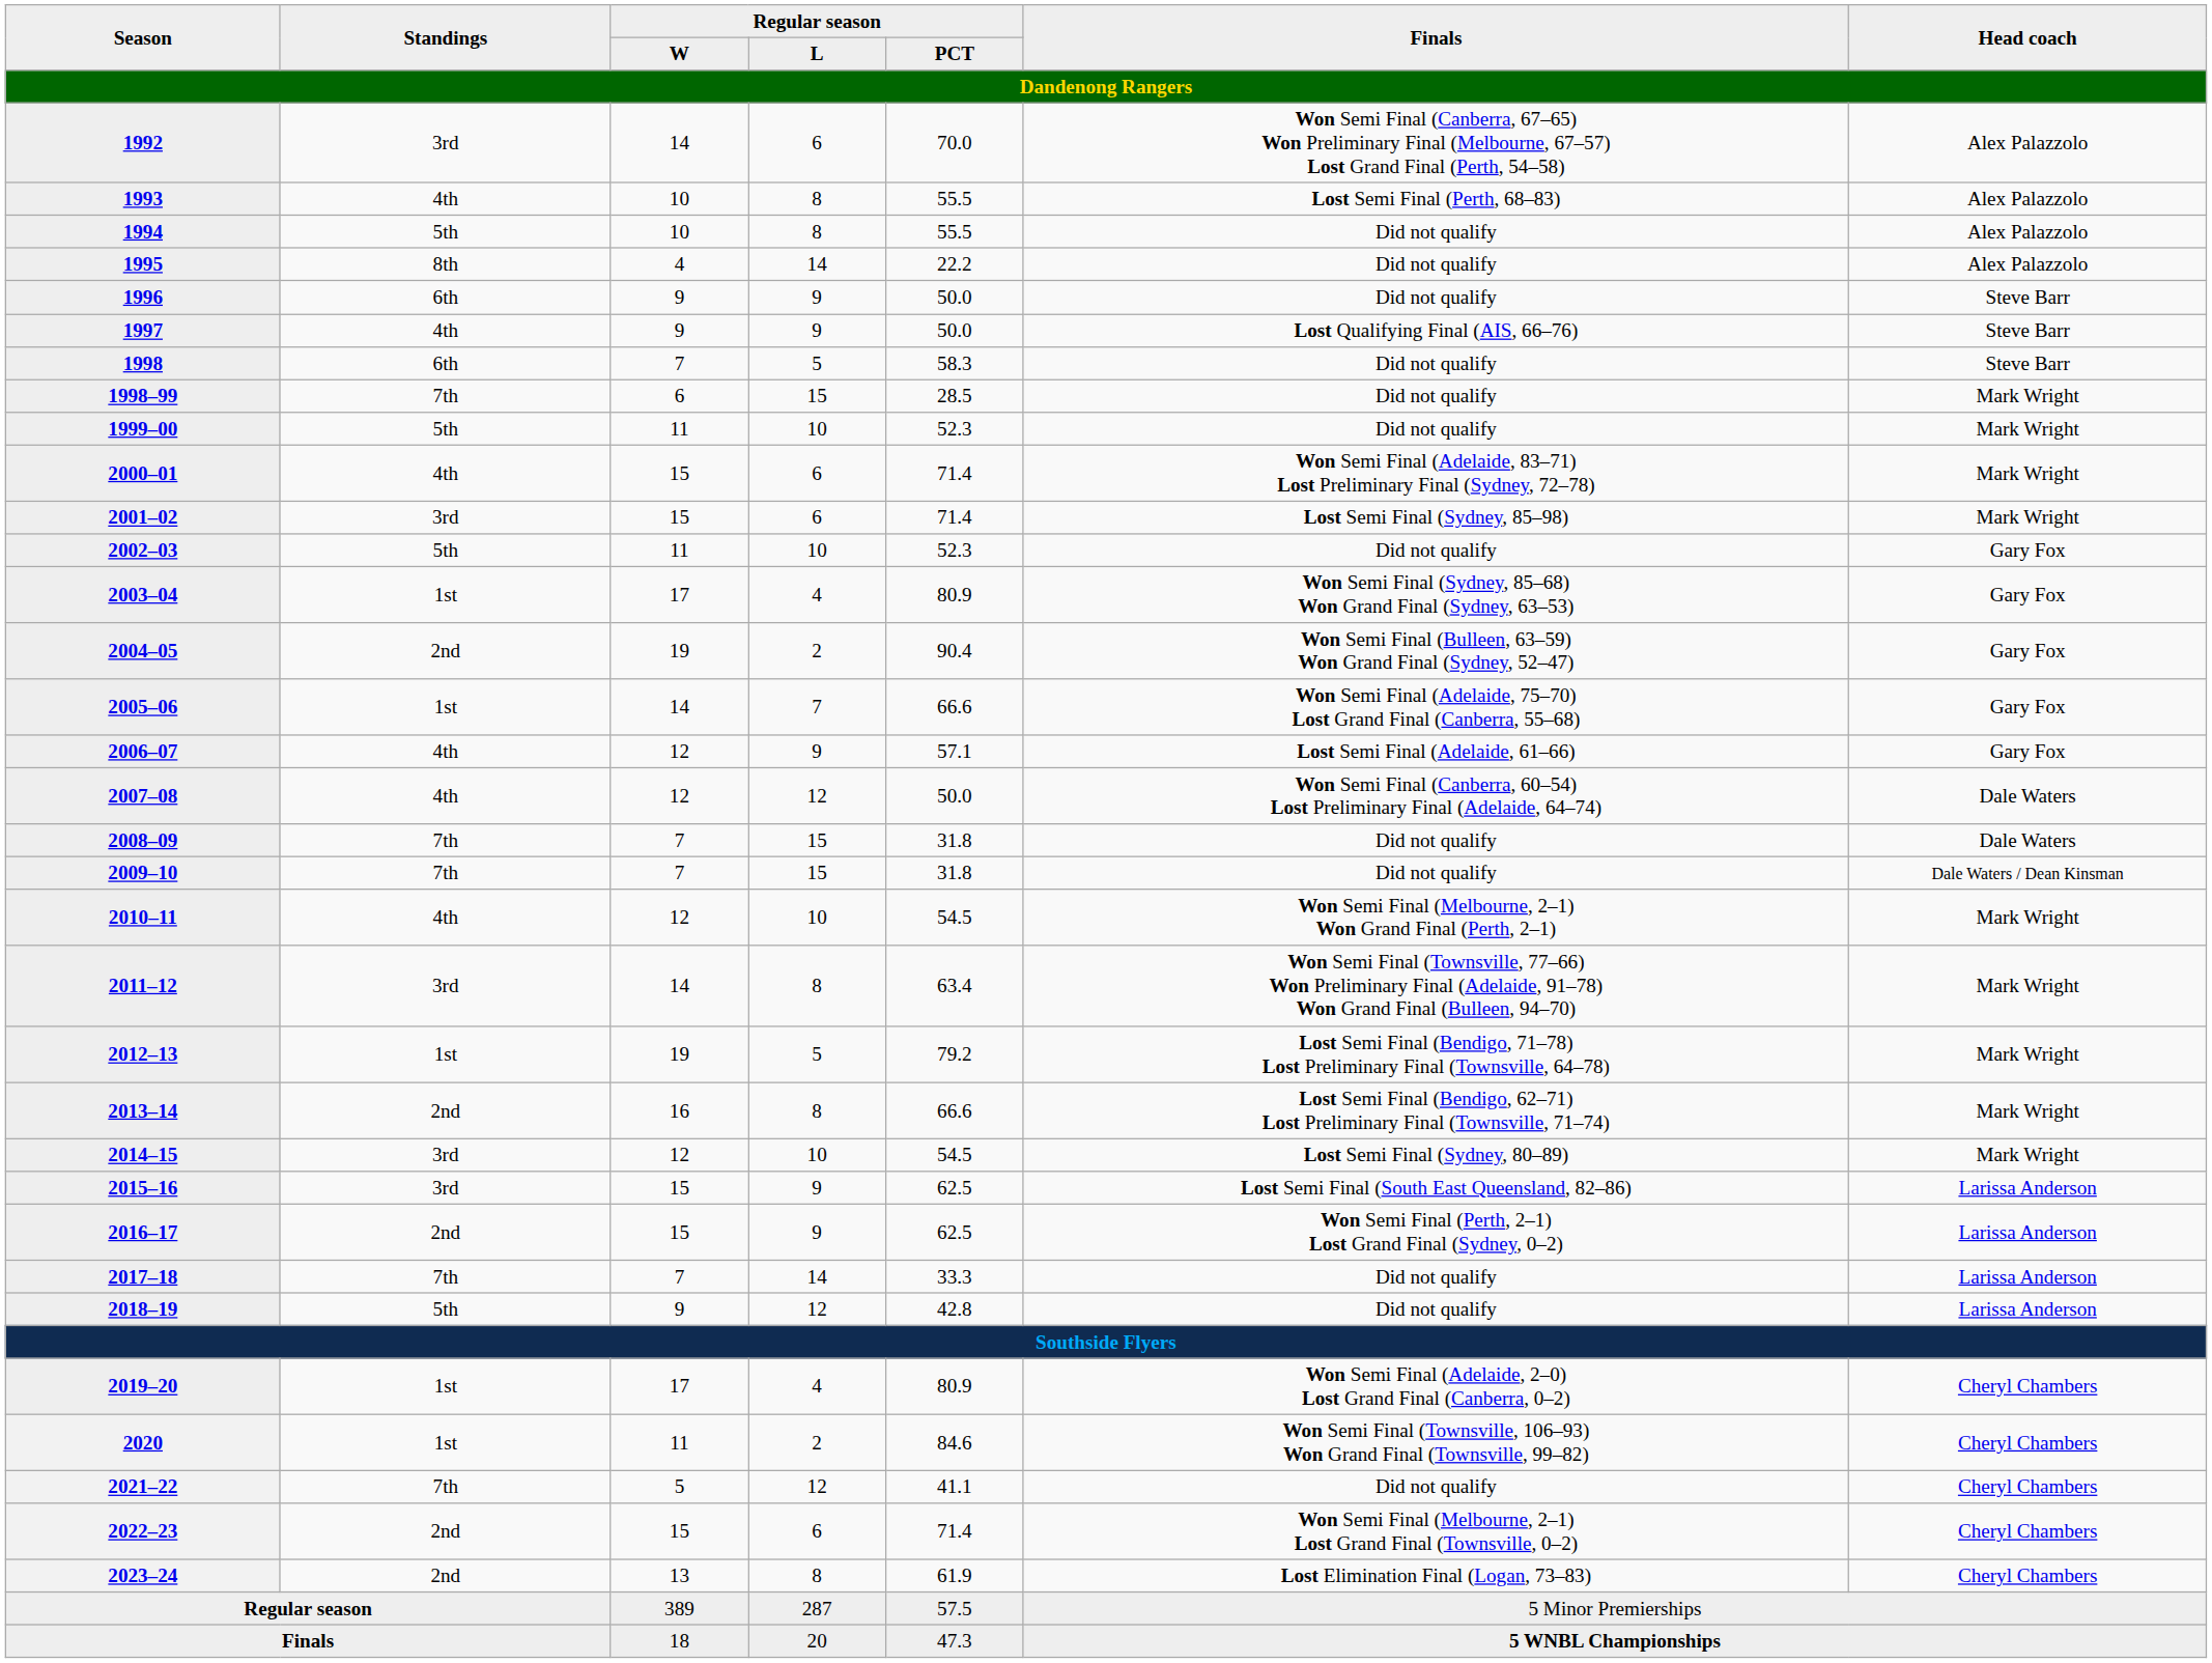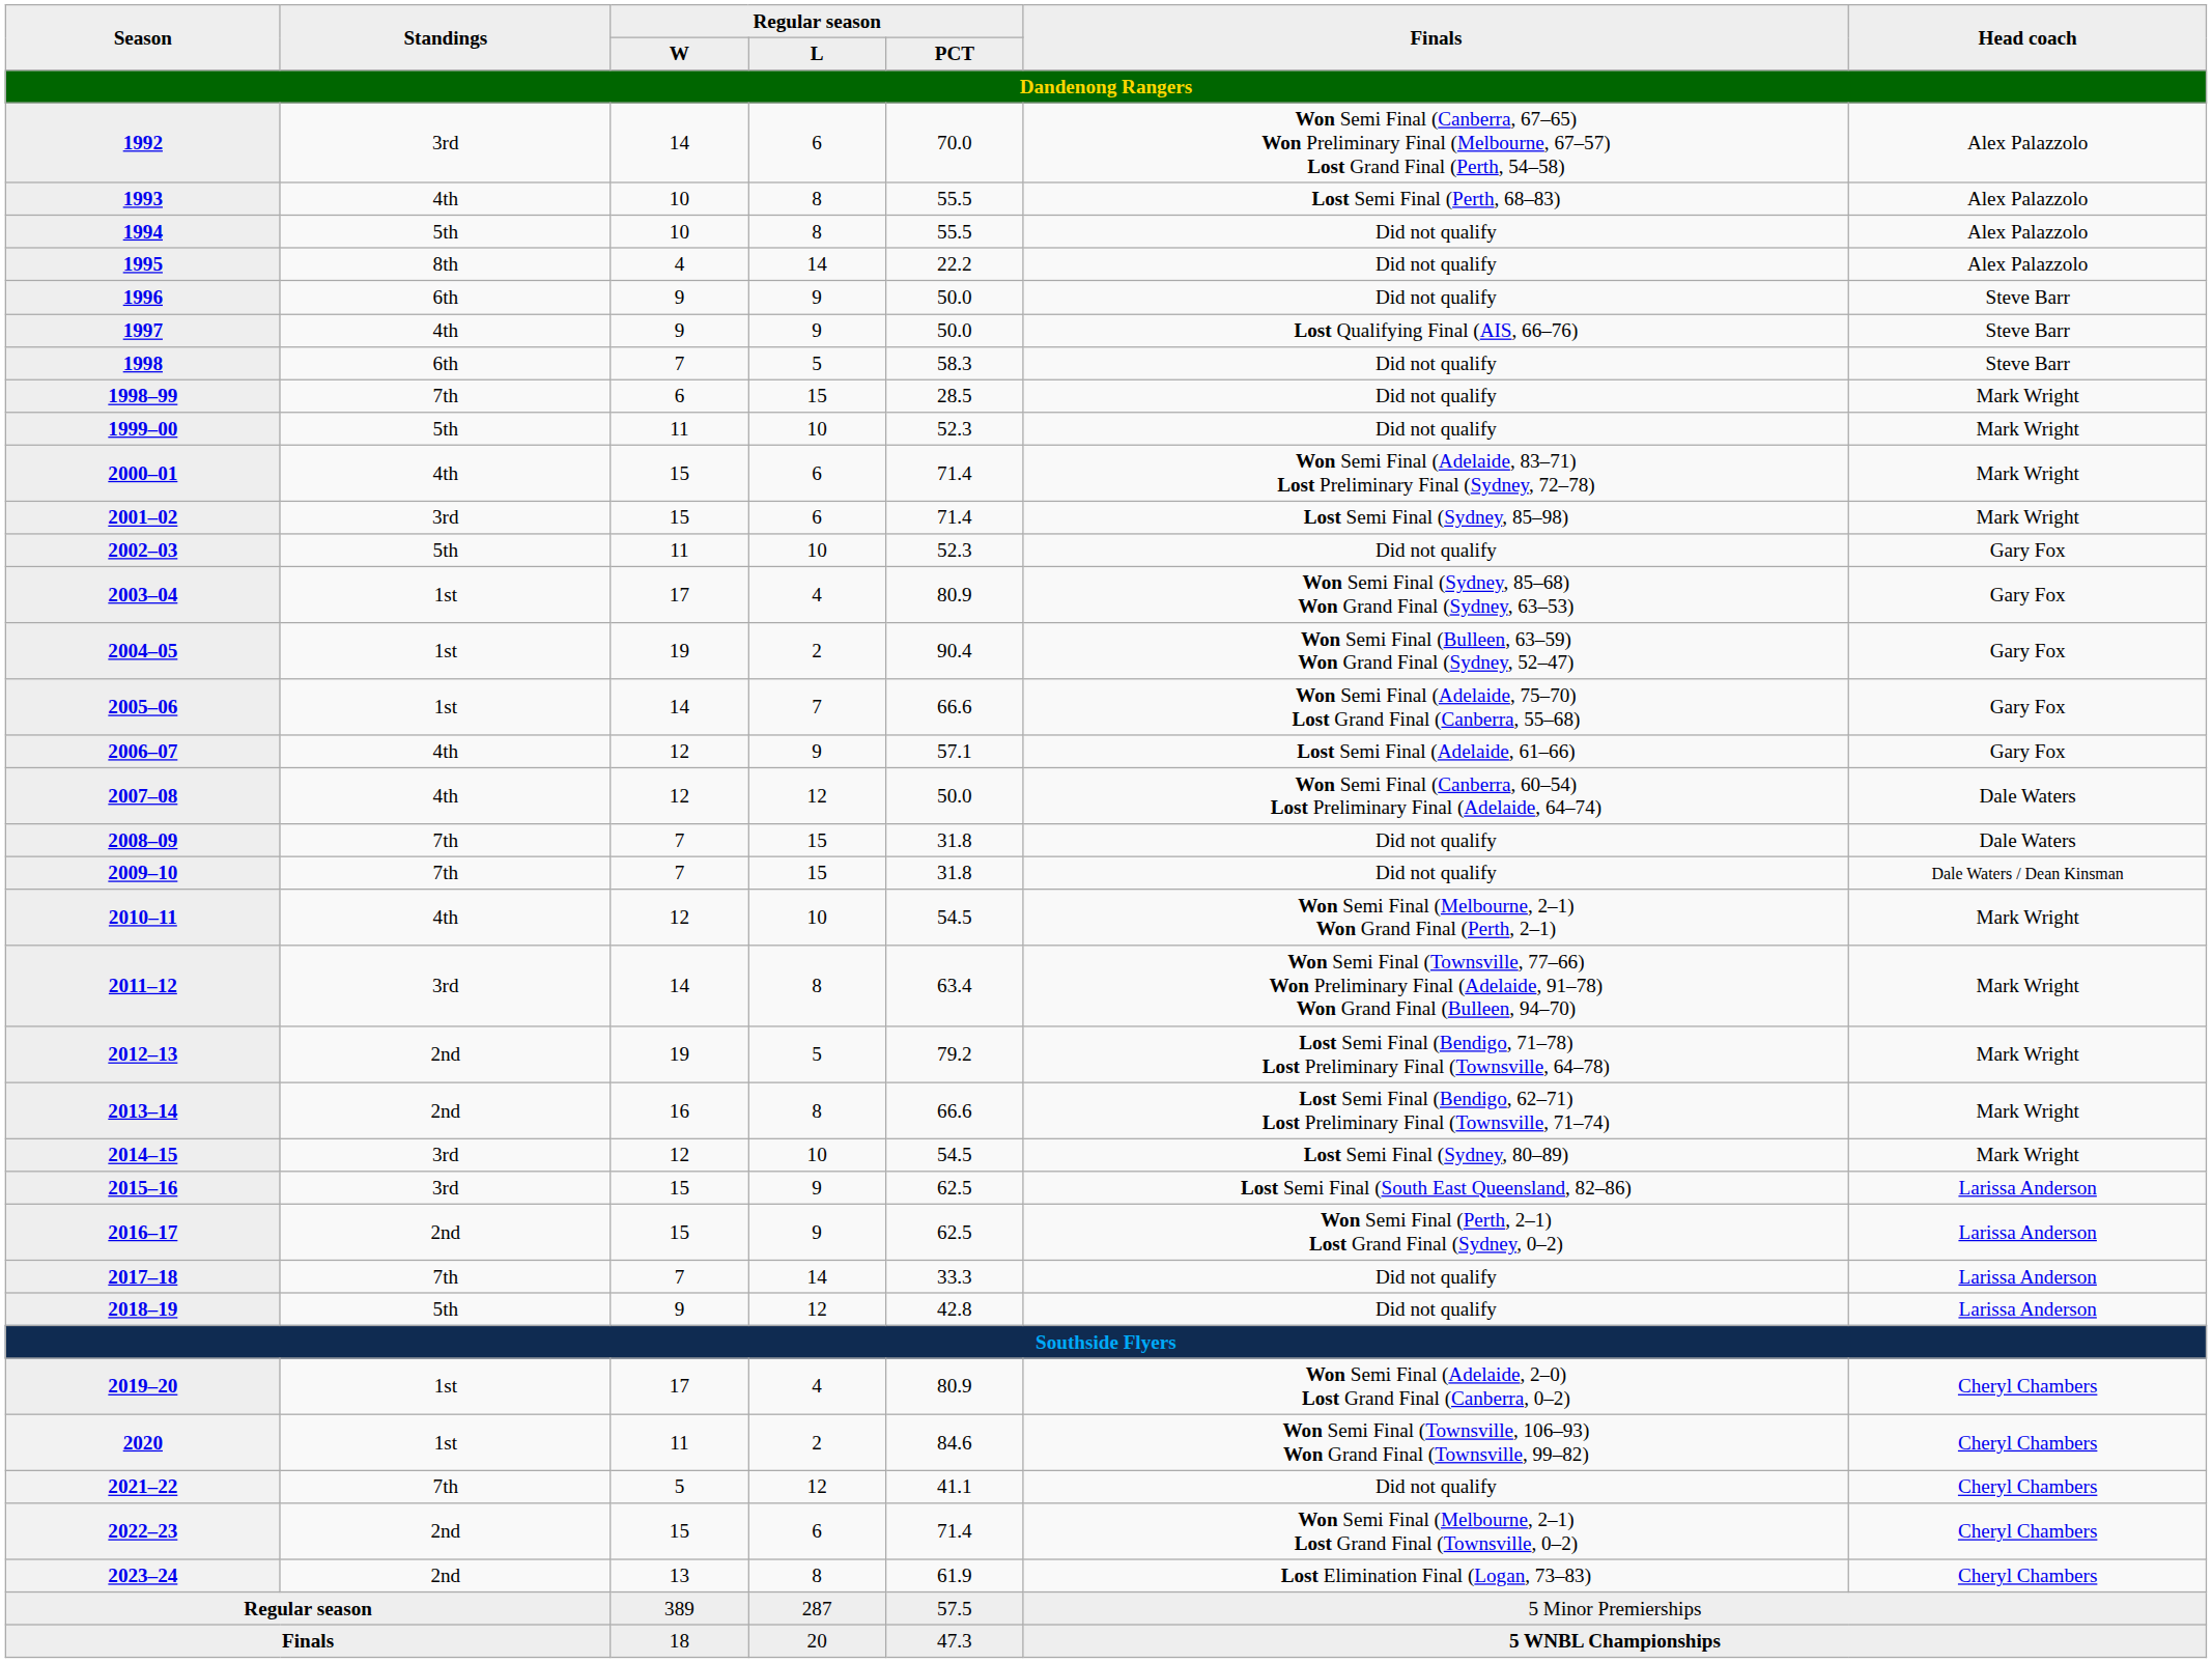 <table class="wikitable" style="font-size:95%; text-align: center; width: 85%; margin:1em auto;">
 <tr>
 <th rowspan=2 style="background:#eee; width: 10%;">Season</th>
 <th rowspan=2 style="background:#eee; width: 12%;">Standings</th>
 <th colspan=3 style="background:#eee; width: 15%;">Regular season</th>
 <th rowspan=2 style="background:#eee; width: 30%;">Finals</th>
 <th rowspan=2 style="background:#eee; width: 13%;">Head coach</th>
 </tr>
 <tr>
 <th style="background:#eee; width: 5%;">W</th>
 <th style="background:#eee; width: 5%;">L</th>
 <th style="background:#eee; width: 5%;">PCT</th>
 </tr>
 <tr>
 <th colspan=7  style="background:#006600; color:gold;">Dandenong Rangers</th>
 </tr>
 <tr>
 <th scope="row" style="background:#eee;"><a href='#'>1992</a></th>
 <td>3rd</td>
 <td>14</td>
 <td>6</td>
 <td>70.0</td>
 <td><strong>Won</strong> Semi Final (<a href='#'>Canberra</a>, 67–65) <br> <strong>Won</strong> Preliminary Final (<a href='#'>Melbourne</a>, 67–57) <br> <strong>Lost</strong> Grand Final (<a href='#'>Perth</a>, 54–58)</td>
 <td>Alex Palazzolo</td>
 </tr>
 <tr>
 <th scope="row" style="background:#eee;"><a href='#'>1993</a></th>
 <td>4th</td>
 <td>10</td>
 <td>8</td>
 <td>55.5</td>
 <td><strong>Lost</strong> Semi Final (<a href='#'>Perth</a>, 68–83)</td>
 <td>Alex Palazzolo</td>
 </tr>
 <tr>
 <th scope="row" style="background:#eee;"><a href='#'>1994</a></th>
 <td>5th</td>
 <td>10</td>
 <td>8</td>
 <td>55.5</td>
 <td>Did not qualify</td>
 <td>Alex Palazzolo</td>
 </tr>
 <tr>
 <th scope="row" style="background:#eee;"><a href='#'>1995</a></th>
 <td>8th</td>
 <td>4</td>
 <td>14</td>
 <td>22.2</td>
 <td>Did not qualify</td>
 <td>Alex Palazzolo</td>
 </tr>
 <tr>
 <th scope="row" style="background:#eee;"><a href='#'>1996</a></th>
 <td>6th</td>
 <td>9</td>
 <td>9</td>
 <td>50.0</td>
 <td>Did not qualify</td>
 <td>Steve Barr</td>
 </tr>
 <tr>
 <th scope="row" style="background:#eee;"><a href='#'>1997</a></th>
 <td>4th</td>
 <td>9</td>
 <td>9</td>
 <td>50.0</td>
 <td><strong>Lost</strong> Qualifying Final (<a href='#'>AIS</a>, 66–76)</td>
 <td>Steve Barr</td>
 </tr>
 <tr>
 <th scope="row" style="background:#eee;"><a href='#'>1998</a></th>
 <td>6th</td>
 <td>7</td>
 <td>5</td>
 <td>58.3</td>
 <td>Did not qualify</td>
 <td>Steve Barr</td>
 </tr>
 <tr>
 <th scope="row" style="background:#eee;"><a href='#'>1998–99</a></th>
 <td>7th</td>
 <td>6</td>
 <td>15</td>
 <td>28.5</td>
 <td>Did not qualify</td>
 <td>Mark Wright</td>
 </tr>
 <tr>
 <th scope="row" style="background:#eee;"><a href='#'>1999–00</a></th>
 <td>5th</td>
 <td>11</td>
 <td>10</td>
 <td>52.3</td>
 <td>Did not qualify</td>
 <td>Mark Wright</td>
 </tr>
 <tr>
 <th scope="row" style="background:#eee;"><a href='#'>2000–01</a></th>
 <td>4th</td>
 <td>15</td>
 <td>6</td>
 <td>71.4</td>
 <td><strong>Won</strong> Semi Final (<a href='#'>Adelaide</a>, 83–71) <br> <strong>Lost</strong> Preliminary Final (<a href='#'>Sydney</a>, 72–78)</td>
 <td>Mark Wright</td>
 </tr>
 <tr>
 <th scope="row" style="background:#eee;"><a href='#'>2001–02</a></th>
 <td>3rd</td>
 <td>15</td>
 <td>6</td>
 <td>71.4</td>
 <td><strong>Lost</strong> Semi Final (<a href='#'>Sydney</a>, 85–98)</td>
 <td>Mark Wright</td>
 </tr>
 <tr>
 <th scope="row" style="background:#eee;"><a href='#'>2002–03</a></th>
 <td>5th</td>
 <td>11</td>
 <td>10</td>
 <td>52.3</td>
 <td>Did not qualify</td>
 <td>Gary Fox</td>
 </tr>
 <tr>
 <th scope="row" style="background:#eee;"><a href='#'>2003–04</a></th>
 <td>1st</td>
 <td>17</td>
 <td>4</td>
 <td>80.9</td>
 <td><strong>Won</strong> Semi Final (<a href='#'>Sydney</a>, 85–68) <br> <strong>Won</strong> Grand Final (<a href='#'>Sydney</a>, 63–53)</td>
 <td>Gary Fox</td>
 </tr>
 <tr>
 <th scope="row" style="background:#eee;"><a href='#'>2004–05</a></th>
-<td>2nd</td>
+<td>1st</td>
 <td>19</td>
 <td>2</td>
 <td>90.4</td>
 <td><strong>Won</strong> Semi Final (<a href='#'>Bulleen</a>, 63–59) <br> <strong>Won</strong> Grand Final (<a href='#'>Sydney</a>, 52–47)</td>
 <td>Gary Fox</td>
 </tr>
 <tr>
 <th scope="row" style="background:#eee;"><a href='#'>2005–06</a></th>
 <td>1st</td>
 <td>14</td>
 <td>7</td>
 <td>66.6</td>
 <td><strong>Won</strong> Semi Final (<a href='#'>Adelaide</a>, 75–70) <br> <strong>Lost</strong> Grand Final (<a href='#'>Canberra</a>, 55–68)</td>
 <td>Gary Fox</td>
 </tr>
 <tr>
 <th scope="row" style="background:#eee;"><a href='#'>2006–07</a></th>
 <td>4th</td>
 <td>12</td>
 <td>9</td>
 <td>57.1</td>
 <td><strong>Lost</strong> Semi Final (<a href='#'>Adelaide</a>, 61–66)</td>
 <td>Gary Fox</td>
 </tr>
 <tr>
 <th scope="row" style="background:#eee;"><a href='#'>2007–08</a></th>
 <td>4th</td>
 <td>12</td>
 <td>12</td>
 <td>50.0</td>
 <td><strong>Won</strong> Semi Final (<a href='#'>Canberra</a>, 60–54) <br> <strong>Lost</strong> Preliminary Final (<a href='#'>Adelaide</a>, 64–74)</td>
 <td>Dale Waters</td>
 </tr>
 <tr>
 <th scope="row" style="background:#eee;"><a href='#'>2008–09</a></th>
 <td>7th</td>
 <td>7</td>
 <td>15</td>
 <td>31.8</td>
 <td>Did not qualify</td>
 <td>Dale Waters</td>
 </tr>
 <tr>
 <th scope="row" style="background:#eee;"><a href='#'>2009–10</a></th>
 <td>7th</td>
 <td>7</td>
 <td>15</td>
 <td>31.8</td>
 <td>Did not qualify</td>
 <td><small> Dale Waters / Dean Kinsman </small></td>
 </tr>
 <tr>
 <th scope="row" style="background:#eee;"><a href='#'>2010–11</a></th>
 <td>4th</td>
 <td>12</td>
 <td>10</td>
 <td>54.5</td>
 <td><strong>Won</strong> Semi Final (<a href='#'>Melbourne</a>, 2–1) <br> <strong>Won</strong> Grand Final (<a href='#'>Perth</a>, 2–1)</td>
 <td>Mark Wright</td>
 </tr>
 <tr>
 <th scope="row" style="background:#eee;"><a href='#'>2011–12</a></th>
 <td>3rd</td>
 <td>14</td>
 <td>8</td>
 <td>63.4</td>
 <td><strong>Won</strong> Semi Final (<a href='#'>Townsville</a>, 77–66) <br> <strong>Won</strong> Preliminary Final (<a href='#'>Adelaide</a>, 91–78) <br> <strong>Won</strong> Grand Final (<a href='#'>Bulleen</a>, 94–70)</td>
 <td>Mark Wright</td>
 </tr>
 <tr>
 <th scope="row" style="background:#eee;"><a href='#'>2012–13</a></th>
-<td>1st</td>
+<td>2nd</td>
 <td>19</td>
 <td>5</td>
 <td>79.2</td>
 <td><strong>Lost</strong> Semi Final (<a href='#'>Bendigo</a>, 71–78) <br> <strong>Lost</strong> Preliminary Final (<a href='#'>Townsville</a>, 64–78)</td>
 <td>Mark Wright</td>
 </tr>
 <tr>
 <th scope="row" style="background:#eee;"><a href='#'>2013–14</a></th>
 <td>2nd</td>
 <td>16</td>
 <td>8</td>
 <td>66.6</td>
 <td><strong>Lost</strong> Semi Final (<a href='#'>Bendigo</a>, 62–71) <br> <strong>Lost</strong> Preliminary Final (<a href='#'>Townsville</a>, 71–74)</td>
 <td>Mark Wright</td>
 </tr>
 <tr>
 <th scope="row" style="background:#eee;"><a href='#'>2014–15</a></th>
 <td>3rd</td>
 <td>12</td>
 <td>10</td>
 <td>54.5</td>
 <td><strong>Lost</strong> Semi Final (<a href='#'>Sydney</a>, 80–89)</td>
 <td>Mark Wright</td>
 </tr>
 <tr>
 <th scope="row" style="background:#eee;"><a href='#'>2015–16</a></th>
 <td>3rd</td>
 <td>15</td>
 <td>9</td>
 <td>62.5</td>
 <td><strong>Lost</strong> Semi Final (<a href='#'>South East Queensland</a>, 82–86)</td>
 <td><a href='#'>Larissa Anderson</a></td>
 </tr>
 <tr>
 <th scope="row" style="background:#eee;"><a href='#'>2016–17</a></th>
 <td>2nd</td>
 <td>15</td>
 <td>9</td>
 <td>62.5</td>
 <td><strong>Won</strong> Semi Final (<a href='#'>Perth</a>, 2–1) <br> <strong>Lost</strong> Grand Final (<a href='#'>Sydney</a>, 0–2)</td>
 <td><a href='#'>Larissa Anderson</a></td>
 </tr>
 <tr>
 <th scope="row" style="background:#eee;"><a href='#'>2017–18</a></th>
 <td>7th</td>
 <td>7</td>
 <td>14</td>
 <td>33.3</td>
 <td>Did not qualify</td>
 <td><a href='#'>Larissa Anderson</a></td>
 </tr>
 <tr>
 <th scope="row" style="background:#eee;"><a href='#'>2018–19</a></th>
 <td>5th</td>
 <td>9</td>
 <td>12</td>
 <td>42.8</td>
 <td>Did not qualify</td>
 <td><a href='#'>Larissa Anderson</a></td>
 </tr>
 <tr>
 <th colspan=7  style="background:#0F2B51; color:#00AAF8;">Southside Flyers</th>
 </tr>
 <tr>
 <th scope="row" style="background:#eee;"><a href='#'>2019–20</a></th>
 <td>1st</td>
 <td>17</td>
 <td>4</td>
 <td>80.9</td>
 <td><strong>Won</strong> Semi Final (<a href='#'>Adelaide</a>, 2–0) <br> <strong>Lost</strong> Grand Final (<a href='#'>Canberra</a>, 0–2)</td>
 <td><a href='#'>Cheryl Chambers</a></td>
 </tr>
 <tr>
 <th><a href='#'>2020</a></th>
 <td>1st</td>
 <td>11</td>
 <td>2</td>
 <td>84.6</td>
 <td><strong>Won</strong> Semi Final (<a href='#'>Townsville</a>, 106–93) <br> <strong>Won</strong> Grand Final (<a href='#'>Townsville</a>, 99–82)</td>
 <td><a href='#'>Cheryl Chambers</a></td>
 </tr>
 <tr>
 <th><a href='#'>2021–22</a></th>
 <td>7th</td>
 <td>5</td>
 <td>12</td>
 <td>41.1</td>
 <td>Did not qualify</td>
 <td><a href='#'>Cheryl Chambers</a></td>
 </tr>
 <tr>
 <th><a href='#'>2022–23</a></th>
 <td>2nd</td>
 <td>15</td>
 <td>6</td>
 <td>71.4</td>
 <td><strong>Won</strong> Semi Final (<a href='#'>Melbourne</a>, 2–1) <br> <strong>Lost</strong> Grand Final (<a href='#'>Townsville</a>, 0–2)</td>
 <td><a href='#'>Cheryl Chambers</a></td>
 </tr>
 <tr>
 <th><a href='#'>2023–24</a></th>
 <td>2nd</td>
 <td>13</td>
 <td>8</td>
 <td>61.9</td>
 <td><strong>Lost</strong> Elimination Final (<a href='#'>Logan</a>, 73–83)</td>
 <td><a href='#'>Cheryl Chambers</a></td>
 </tr>
 <tr>
 <th colspan="2" style="background:#eee;">Regular season</th>
 <td style="background:#eee;">389</td>
 <td style="background:#eee;">287</td>
 <td style="background:#eee;">57.5</td>
 <td colspan="2" style="background:#eee;">5 Minor Premierships</td>
 </tr>
 <tr>
 <th colspan="2" style="background:#eee;">Finals</th>
 <td style="background:#eee;">18</td>
 <td style="background:#eee;">20</td>
 <td style="background:#eee;">47.3</td>
 <td colspan="2" style="background:#eee;"><strong>5 WNBL Championships</strong></td>
 </tr>
 </table>
